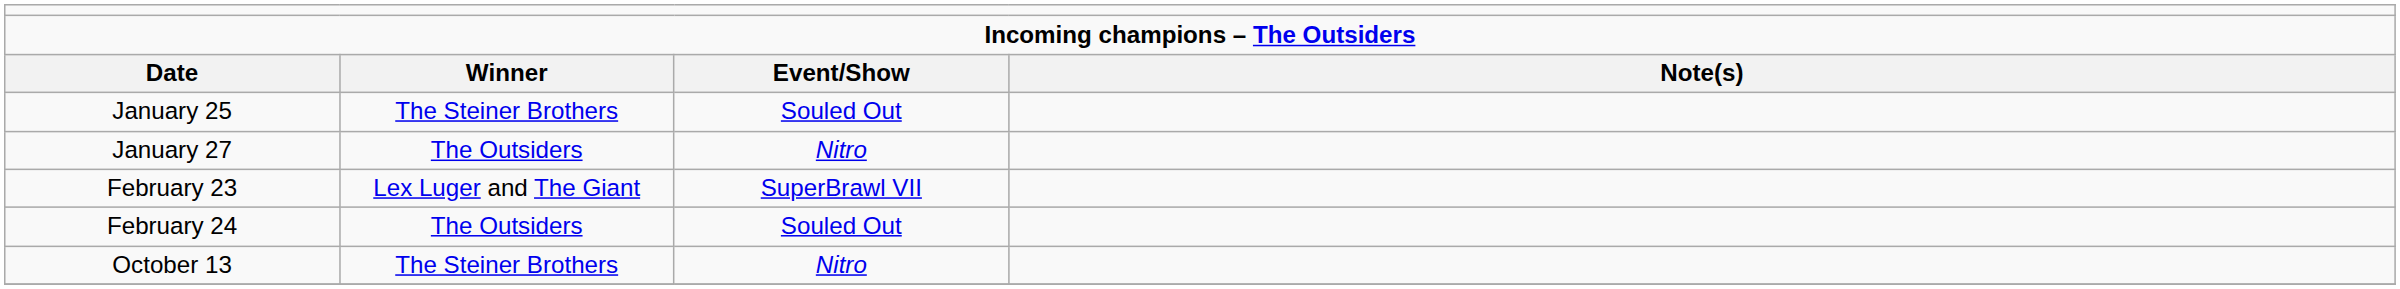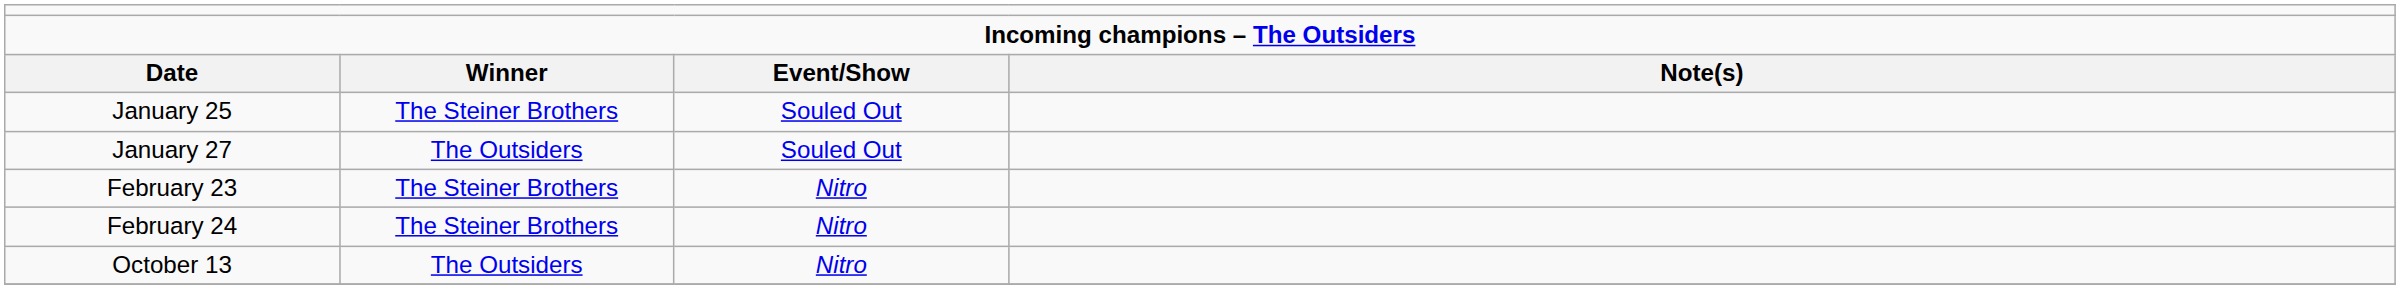 <table class="wikitable" style="text-align:center; width:100%;">
 <tr>
 <td colspan="5"></td>
 </tr>
 <tr>
 <td colspan="5"><strong>Incoming champions – <a href='#'>The Outsiders</a> </strong></td>
 </tr>
 <tr>
 <th width=14%>Date</th>
 <th width=14%>Winner</th>
 <th width=14%>Event/Show</th>
 <th width=58%>Note(s)</th>
 </tr>
 <tr>
 <td>January 25</td>
 <td><a href='#'>The Steiner Brothers</a><br></td>
 <td><a href='#'>Souled Out</a></td>
 <td align=left></td>
 </tr>
 <tr>
 <td>January 27</td>
 <td><a href='#'>The Outsiders</a><br></td>
+<td><a href='#'>Souled Out</a></td>
+<td align=left></td>
+</tr>
+<tr>
+<td>February 23</td>
+<td><a href='#'>The Steiner Brothers</a><br></td>
 <td><em><a href='#'>Nitro</a></em></td>
 <td align=left></td>
 </tr>
 <tr>
-<td>February 23</td>
-<td><a href='#'>Lex Luger</a> and <a href='#'>The Giant</a></td>
-<td><a href='#'>SuperBrawl VII</a></td>
-<td align=left></td>
-</tr>
-<tr>
 <td>February 24</td>
-<td><a href='#'>The Outsiders</a><br></td>
-<td><a href='#'>Souled Out</a></td>
+<td><a href='#'>The Steiner Brothers</a><br></td>
+<td><em><a href='#'>Nitro</a></em></td>
 <td align=left></td>
 </tr>
 <tr>
 <td>October 13</td>
-<td><a href='#'>The Steiner Brothers</a><br></td>
+<td><a href='#'>The Outsiders</a><br></td>
 <td><em><a href='#'>Nitro</a></em></td>
 <td align=left></td>
 </tr>
 <tr>
 </tr>
 </table>
